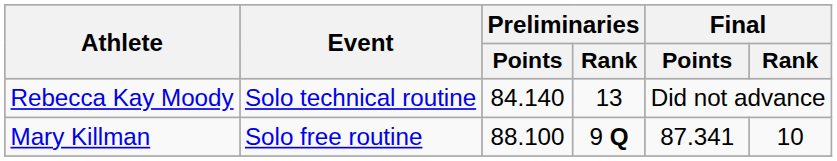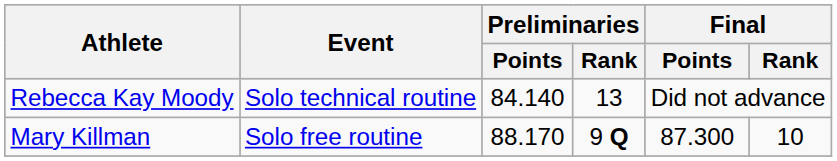 <table class=wikitable style="font-size:90%">
 <tr>
 <th rowspan="2">Athlete</th>
 <th rowspan="2">Event</th>
 <th colspan="2">Preliminaries</th>
 <th colspan="2">Final</th>
 </tr>
 <tr style="font-size:95%">
 <th>Points</th>
 <th>Rank</th>
 <th>Points</th>
 <th>Rank</th>
 </tr>
 <tr align=center>
 <td align=left><a href='#'>Rebecca Kay Moody</a></td>
 <td align=left><a href='#'>Solo technical routine</a></td>
 <td>84.140</td>
 <td>13</td>
 <td colspan=2>Did not advance</td>
 </tr>
 <tr align=center>
 <td align=left><a href='#'>Mary Killman</a></td>
 <td align=left><a href='#'>Solo free routine</a></td>
-<td>88.100</td>
+<td>88.170</td>
 <td>9 <strong>Q</strong></td>
-<td>87.341</td>
+<td>87.300</td>
 <td>10</td>
 </tr>
 </table>
